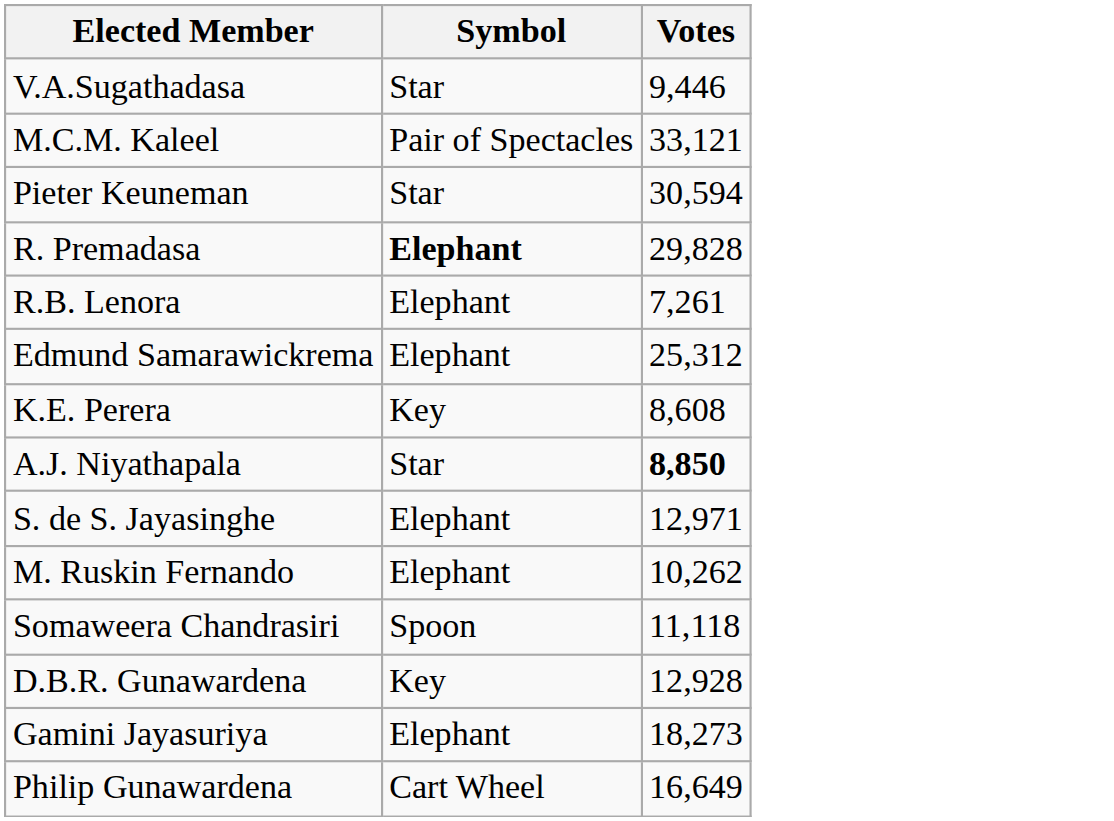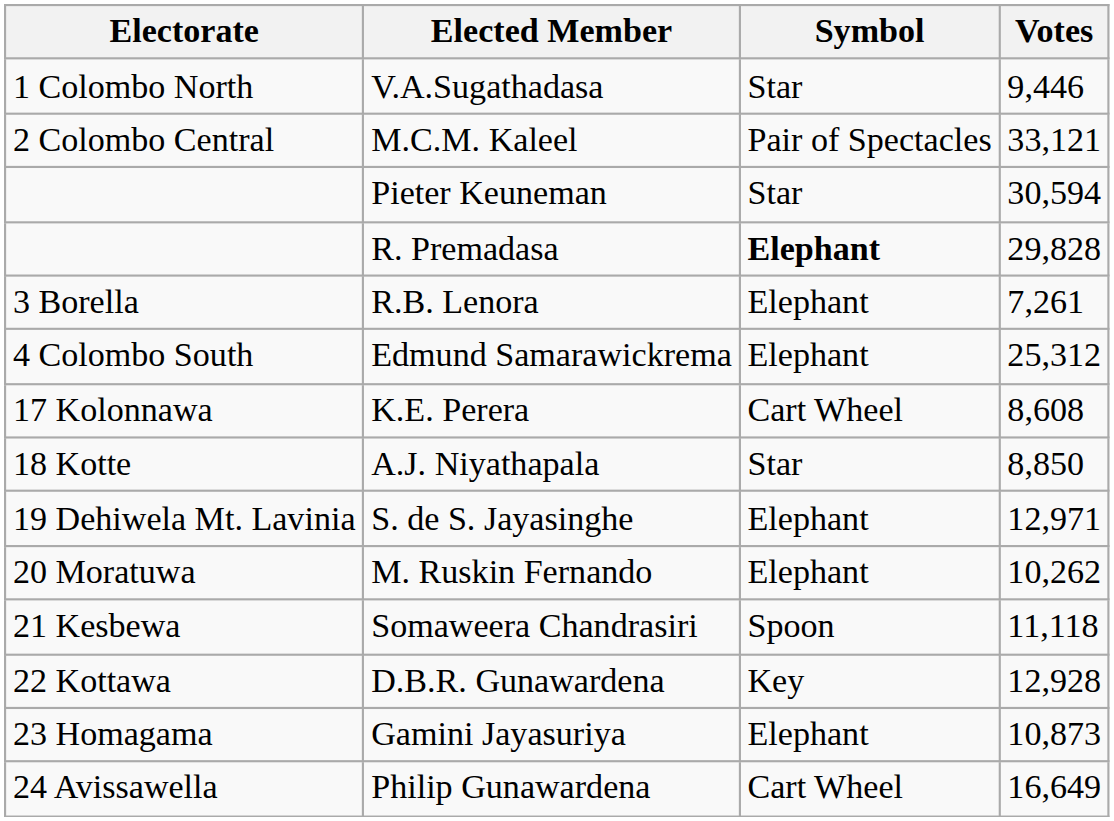 <table class="wikitable" border="1">
 <tr>
+<th>Electorate</th>
 <th>Elected Member</th>
 <th>Symbol</th>
 <th>Votes</th>
 </tr>
 <tr>
+<td>1 Colombo North</td>
 <td>V.A.Sugathadasa</td>
 <td>Star</td>
 <td>9,446</td>
 </tr>
 <tr>
+<td>2 Colombo Central</td>
 <td>M.C.M. Kaleel</td>
 <td>Pair of Spectacles</td>
 <td>33,121</td>
 </tr>
 <tr>
+<td></td>
 <td>Pieter Keuneman</td>
 <td>Star</td>
 <td>30,594</td>
 </tr>
 <tr>
+<td></td>
 <td>R. Premadasa</td>
 <td><strong>Elephant</strong></td>
 <td>29,828</td>
 </tr>
 <tr>
+<td>3 Borella</td>
 <td>R.B.  Lenora</td>
 <td>Elephant</td>
 <td>7,261</td>
 </tr>
 <tr>
+<td>4 Colombo South</td>
 <td>Edmund Samarawickrema</td>
 <td>Elephant</td>
 <td>25,312</td>
 </tr>
 <tr>
+<td>17 Kolonnawa</td>
 <td>K.E. Perera</td>
-<td>Key</td>
+<td>Cart Wheel</td>
 <td>8,608</td>
 </tr>
 <tr>
+<td>18 Kotte</td>
 <td>A.J. Niyathapala</td>
 <td>Star</td>
-<td><strong>8,850</strong></td>
+<td>8,850</td>
 </tr>
 <tr>
+<td>19 Dehiwela Mt. Lavinia</td>
 <td>S. de S. Jayasinghe</td>
 <td>Elephant</td>
 <td>12,971</td>
 </tr>
 <tr>
+<td>20 Moratuwa</td>
 <td>M.  Ruskin Fernando</td>
 <td>Elephant</td>
 <td>10,262</td>
 </tr>
 <tr>
+<td>21 Kesbewa</td>
 <td>Somaweera Chandrasiri</td>
 <td>Spoon</td>
 <td>11,118</td>
 </tr>
 <tr>
+<td>22 Kottawa</td>
 <td>D.B.R.  Gunawardena</td>
 <td>Key</td>
 <td>12,928</td>
 </tr>
 <tr>
+<td>23 Homagama</td>
 <td>Gamini Jayasuriya</td>
 <td>Elephant</td>
-<td>18,273</td>
+<td>10,873</td>
 </tr>
 <tr>
+<td>24 Avissawella</td>
 <td>Philip Gunawardena</td>
 <td>Cart Wheel</td>
 <td>16,649</td>
 </tr>
 </table>
